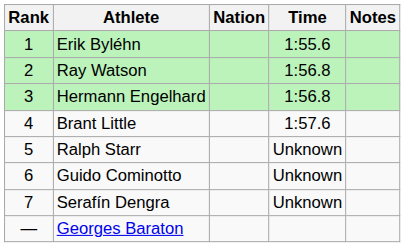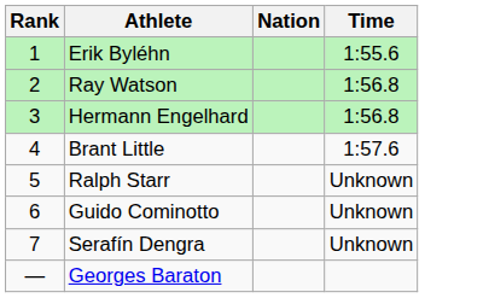 <table class="wikitable sortable" style="text-align:center">
 <tr>
 <th>Rank</th>
 <th>Athlete</th>
 <th>Nation</th>
 <th>Time</th>
-<th>Notes</th>
 </tr>
 <tr bgcolor=bbf3bb>
 <td>1</td>
 <td align=left>Erik Byléhn</td>
 <td align=left></td>
 <td>1:55.6</td>
-<td></td>
 </tr>
 <tr bgcolor=bbf3bb>
 <td>2</td>
 <td align=left>Ray Watson</td>
 <td align=left></td>
 <td>1:56.8</td>
-<td></td>
 </tr>
 <tr bgcolor=bbf3bb>
 <td>3</td>
 <td align=left>Hermann Engelhard</td>
 <td align=left></td>
 <td>1:56.8</td>
-<td></td>
 </tr>
 <tr>
 <td>4</td>
 <td align=left>Brant Little</td>
 <td align=left></td>
 <td>1:57.6</td>
-<td></td>
 </tr>
 <tr>
 <td>5</td>
 <td align=left>Ralph Starr</td>
 <td align=left></td>
 <td data-sort-value=2:00.0>Unknown</td>
-<td></td>
 </tr>
 <tr>
 <td>6</td>
 <td align=left>Guido Cominotto</td>
 <td align=left></td>
 <td data-sort-value=3:00.0>Unknown</td>
-<td></td>
 </tr>
 <tr>
 <td>7</td>
 <td align=left>Serafín Dengra</td>
 <td align=left></td>
 <td data-sort-value=4:00.0>Unknown</td>
-<td></td>
 </tr>
 <tr>
 <td data-sort-value=8>—</td>
 <td align=left><a href='#'>Georges Baraton</a></td>
 <td align=left></td>
 <td></td>
-<td></td>
 </tr>
 </table>
